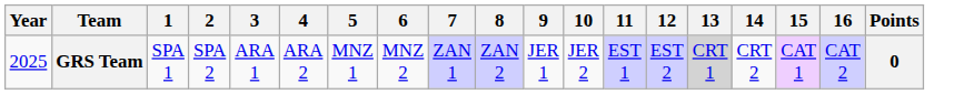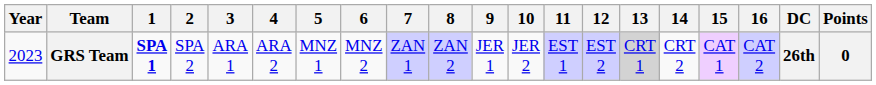 <table class="wikitable" style="text-align:center; font-size:85%">
 <tr>
 <th>Year</th>
 <th>Team</th>
 <th>1</th>
 <th>2</th>
 <th>3</th>
 <th>4</th>
 <th>5</th>
 <th>6</th>
 <th>7</th>
 <th>8</th>
 <th>9</th>
 <th>10</th>
 <th>11</th>
 <th>12</th>
 <th>13</th>
 <th>14</th>
 <th>15</th>
 <th>16</th>
+<th>DC</th>
 <th>Points</th>
 </tr>
 <tr>
-<td><a href='#'>2025</a></td>
+<td><a href='#'>2023</a></td>
 <th nowrap>GRS Team</th>
-<td style="background:#"><a href='#'>SPA<br>1</a><br></td>
+<td style="background:#"><strong><a href='#'>SPA<br>1</a><br></strong></td>
 <td style="background:#"><a href='#'>SPA<br>2</a><br></td>
 <td style="background:#"><a href='#'>ARA<br>1</a><br></td>
 <td style="background:#"><a href='#'>ARA<br>2</a><br></td>
 <td style="background:#"><a href='#'>MNZ<br>1</a><br></td>
 <td style="background:#"><a href='#'>MNZ<br>2</a><br></td>
 <td style="background:#CFCFFF"><a href='#'>ZAN<br>1</a><br></td>
 <td style="background:#CFCFFF"><a href='#'>ZAN<br>2</a><br></td>
 <td style="background:#"><a href='#'>JER<br>1</a></td>
 <td style="background:#"><a href='#'>JER<br>2</a></td>
 <td style="background:#CFCFFF"><a href='#'>EST<br>1</a><br></td>
 <td style="background:#CFCFFF"><a href='#'>EST<br>2</a><br></td>
 <td style="background: lightgrey;"><a href='#'>CRT<br>1</a></td>
 <td><a href='#'>CRT<br>2</a></td>
 <td style="background:#EFCFFF"><a href='#'>CAT<br>1</a><br></td>
 <td style="background:#CFCFFF"><a href='#'>CAT<br>2</a><br></td>
+<th>26th</th>
 <th>0</th>
 </tr>
 </table>
